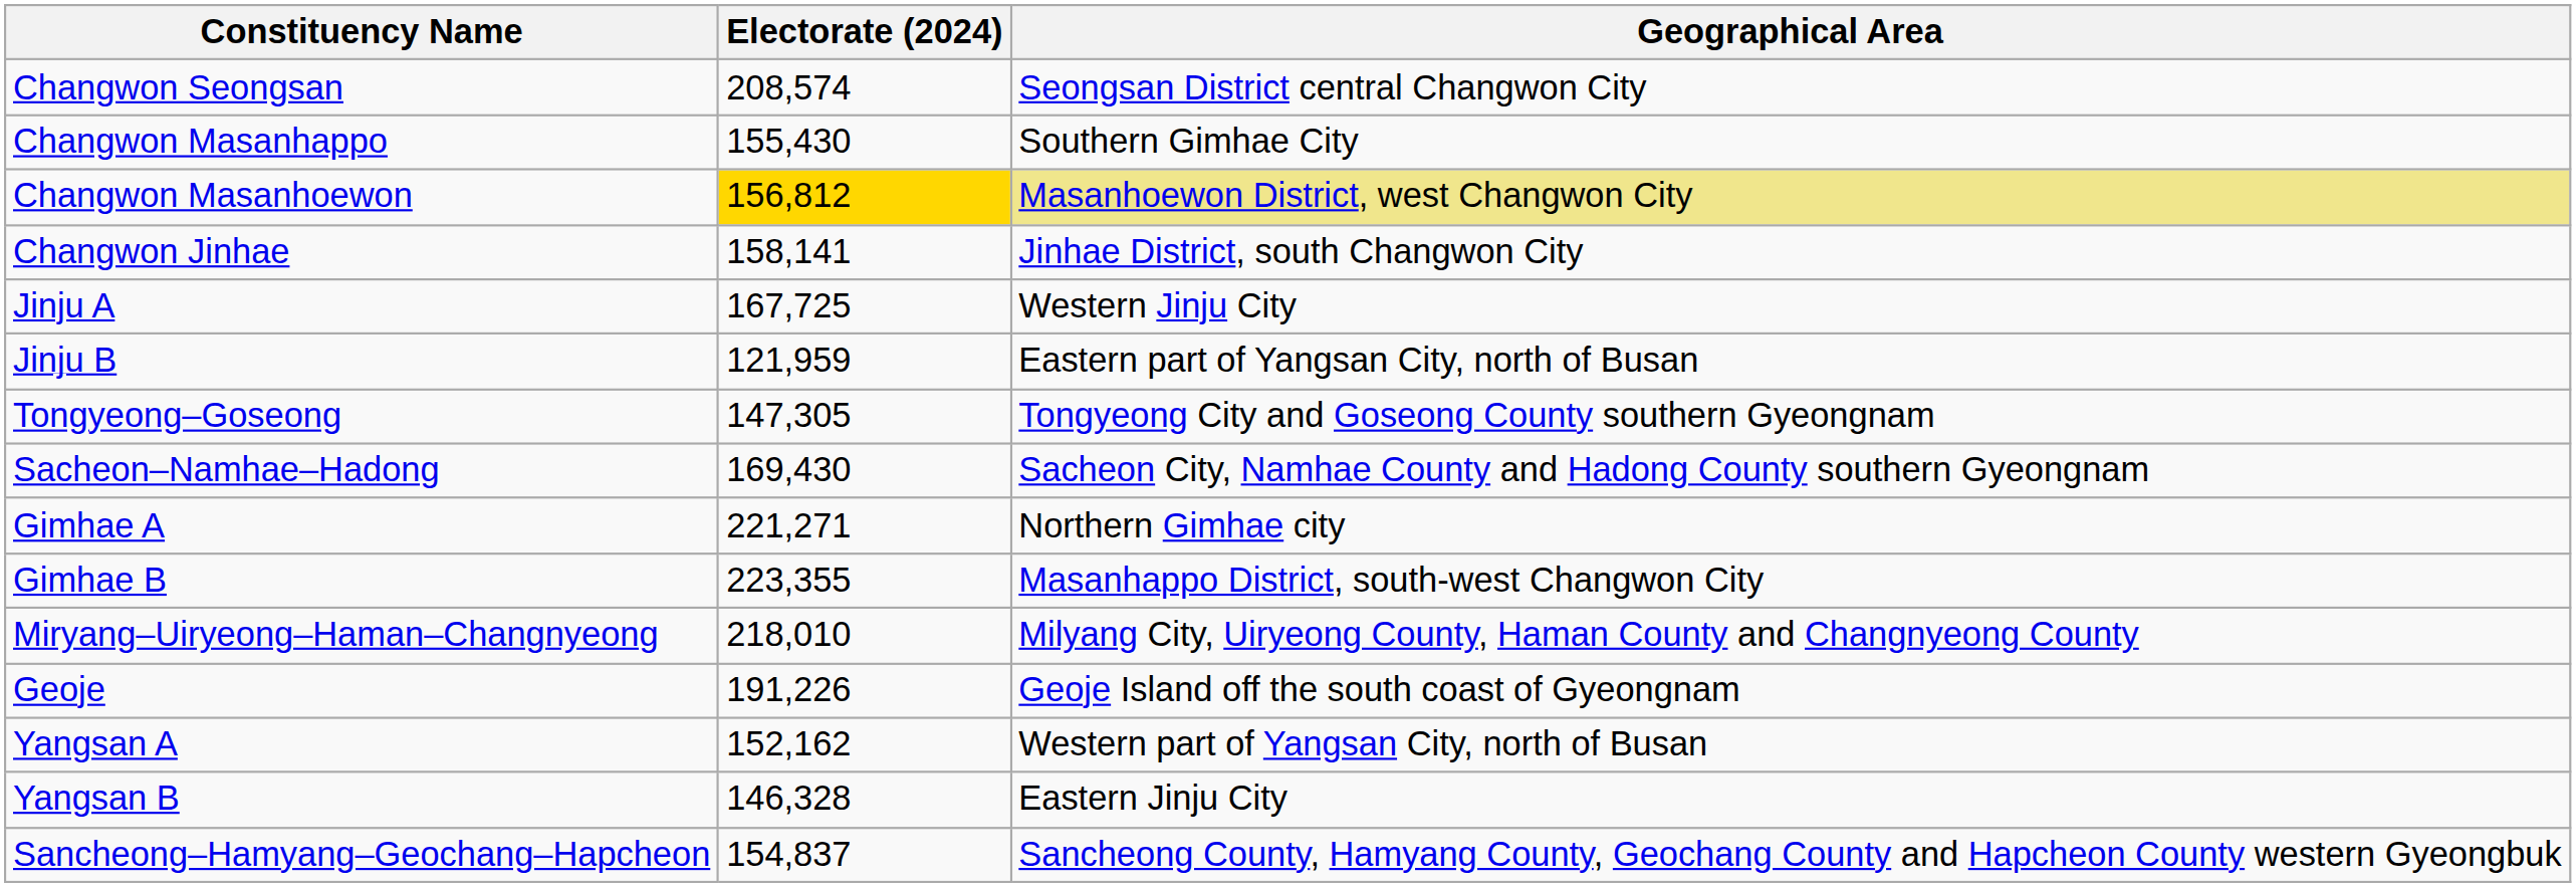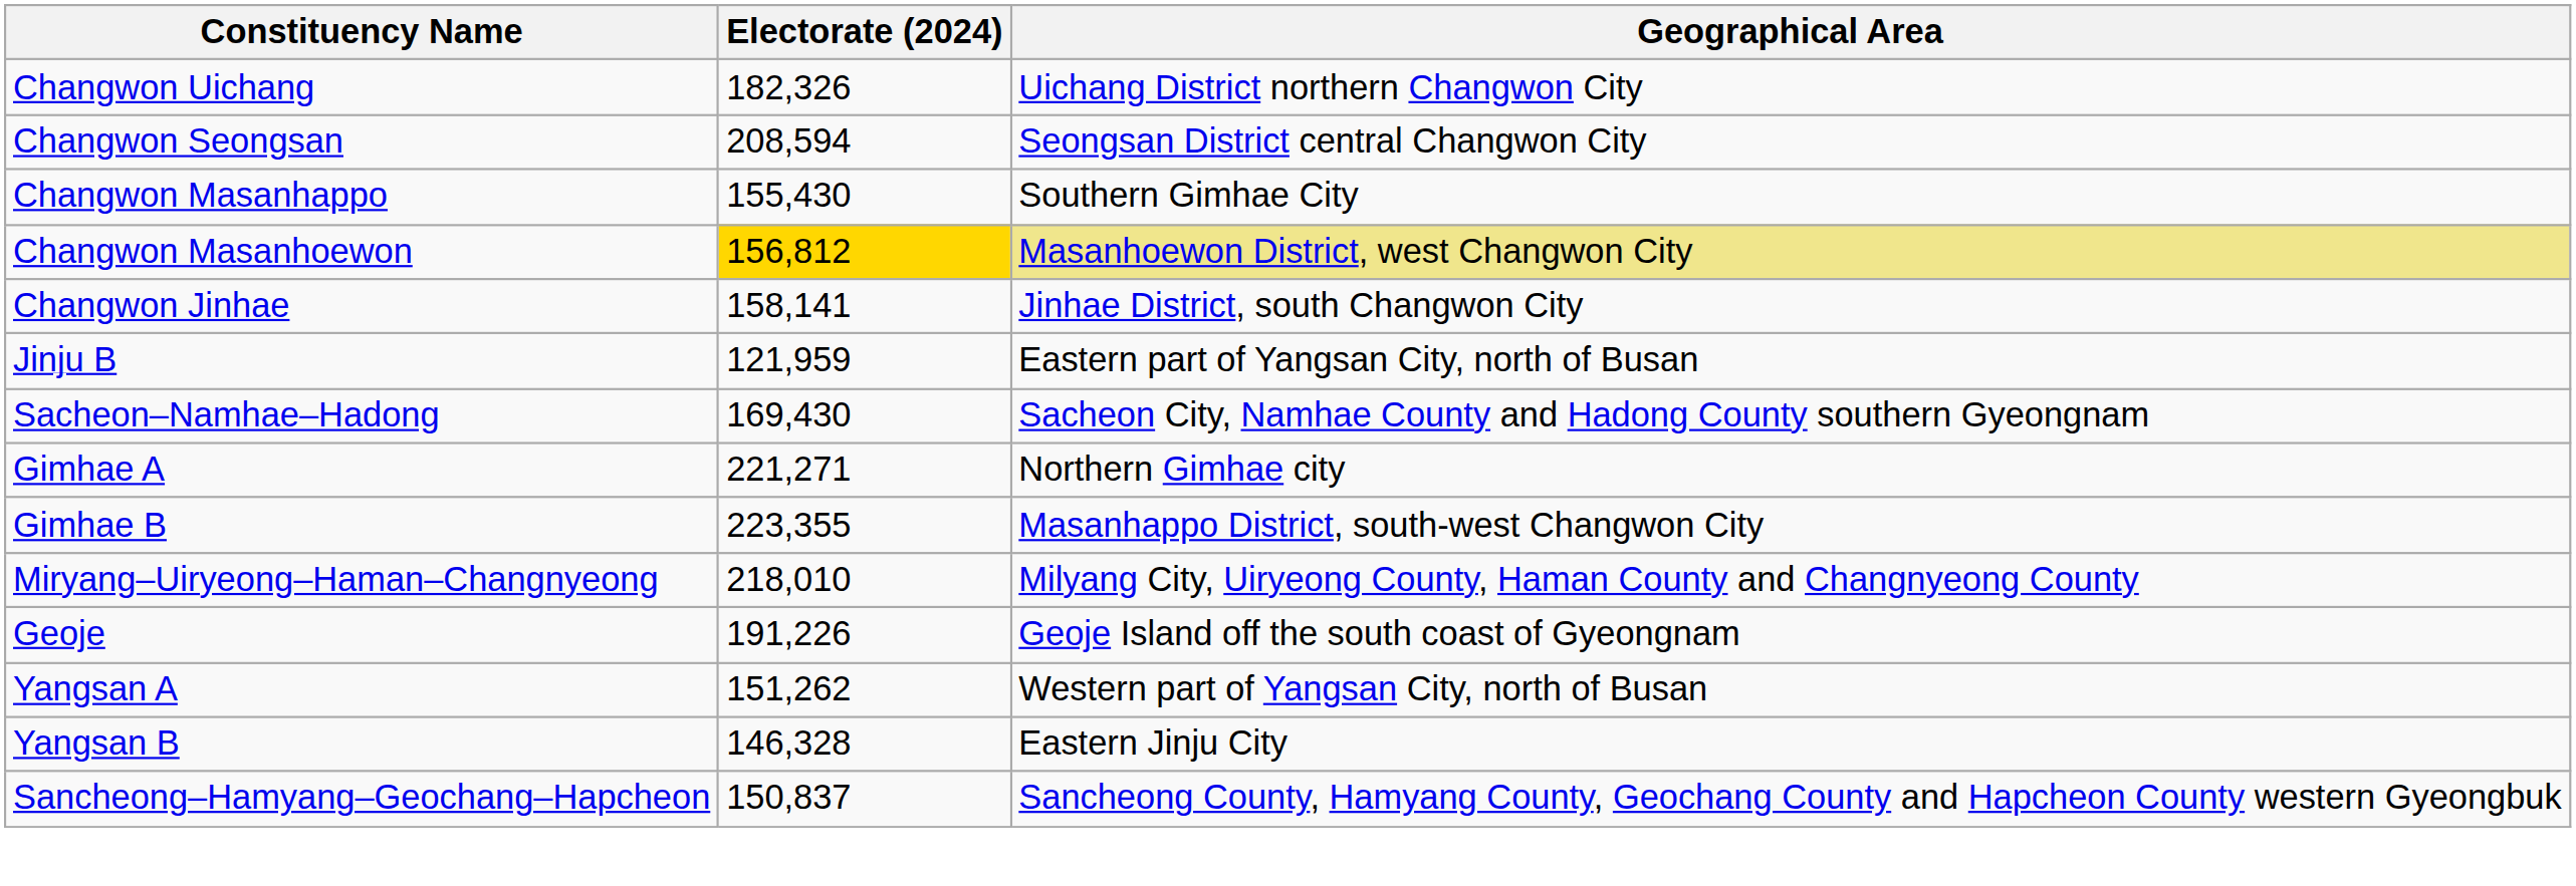 <table class="wikitable">
 <tr>
 <th>Constituency Name</th>
 <th>Electorate (2024)</th>
 <th>Geographical Area</th>
 </tr>
 <tr>
+<td><a href='#'>Changwon Uichang</a></td>
+<td>182,326</td>
+<td><a href='#'>Uichang District</a> northern <a href='#'>Changwon</a> City</td>
+</tr>
+<tr>
 <td><a href='#'>Changwon Seongsan</a></td>
-<td>208,574</td>
+<td>208,594</td>
 <td><a href='#'>Seongsan District</a> central Changwon City</td>
 </tr>
 <tr>
 <td><a href='#'>Changwon Masanhappo</a></td>
 <td>155,430</td>
 <td>Southern Gimhae City</td>
 </tr>
 <tr>
 <td><a href='#'>Changwon Masanhoewon</a></td>
 <td style="background: gold;">156,812</td>
 <td style="background: khaki;"><a href='#'>Masanhoewon District</a>, west Changwon City</td>
 </tr>
 <tr>
 <td><a href='#'>Changwon Jinhae</a></td>
 <td>158,141</td>
 <td><a href='#'>Jinhae District</a>, south Changwon City</td>
 </tr>
 <tr>
-<td><a href='#'>Jinju A</a></td>
-<td>167,725</td>
-<td>Western <a href='#'>Jinju</a> City</td>
-</tr>
-<tr>
 <td><a href='#'>Jinju B</a></td>
 <td>121,959</td>
 <td>Eastern part of Yangsan City, north of Busan</td>
-</tr>
-<tr>
-<td><a href='#'>Tongyeong–Goseong</a></td>
-<td>147,305</td>
-<td><a href='#'>Tongyeong</a> City and <a href='#'>Goseong County</a> southern Gyeongnam</td>
 </tr>
 <tr>
 <td><a href='#'>Sacheon–Namhae–Hadong</a></td>
 <td>169,430</td>
 <td><a href='#'>Sacheon</a> City, <a href='#'>Namhae County</a> and <a href='#'>Hadong County</a> southern Gyeongnam</td>
 </tr>
 <tr>
 <td><a href='#'>Gimhae A</a></td>
 <td>221,271</td>
 <td>Northern <a href='#'>Gimhae</a> city</td>
 </tr>
 <tr>
 <td><a href='#'>Gimhae B</a></td>
 <td>223,355</td>
 <td><a href='#'>Masanhappo District</a>, south-west Changwon City</td>
 </tr>
 <tr>
 <td><a href='#'>Miryang–Uiryeong–Haman–Changnyeong</a></td>
 <td>218,010</td>
 <td><a href='#'>Milyang</a> City, <a href='#'>Uiryeong County</a>, <a href='#'>Haman County</a> and <a href='#'>Changnyeong County</a></td>
 </tr>
 <tr>
 <td><a href='#'>Geoje</a></td>
 <td>191,226</td>
 <td><a href='#'>Geoje</a> Island off the south coast of Gyeongnam</td>
 </tr>
 <tr>
 <td><a href='#'>Yangsan A</a></td>
-<td>152,162</td>
+<td>151,262</td>
 <td>Western part of <a href='#'>Yangsan</a> City, north of Busan</td>
 </tr>
 <tr>
 <td><a href='#'>Yangsan B</a></td>
 <td>146,328</td>
 <td>Eastern Jinju City</td>
 </tr>
 <tr>
 <td><a href='#'>Sancheong–Hamyang–Geochang–Hapcheon</a></td>
-<td>154,837</td>
+<td>150,837</td>
 <td><a href='#'>Sancheong County</a>, <a href='#'>Hamyang County</a>, <a href='#'>Geochang County</a> and <a href='#'>Hapcheon County</a> western Gyeongbuk</td>
 </tr>
 </table>
